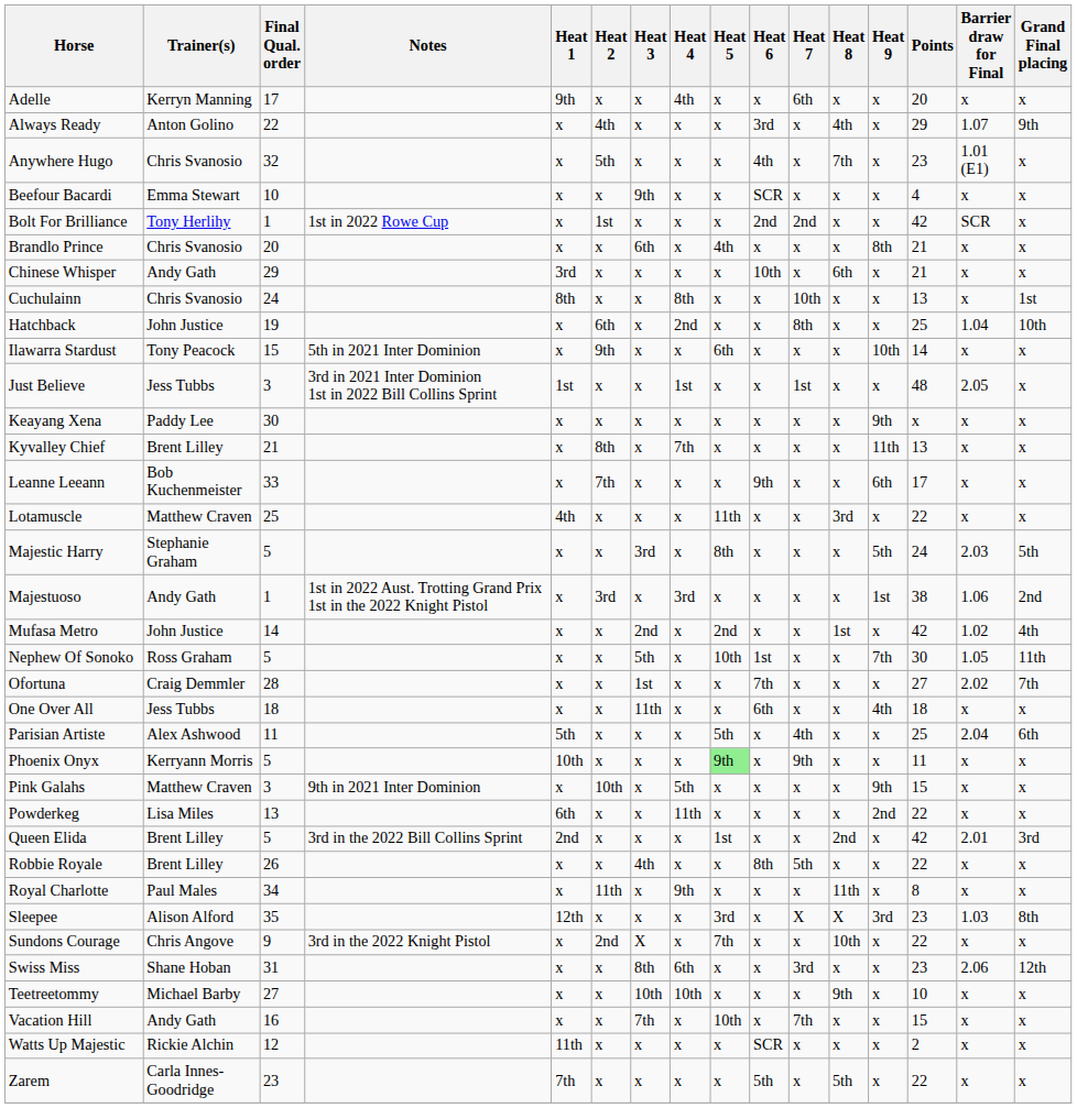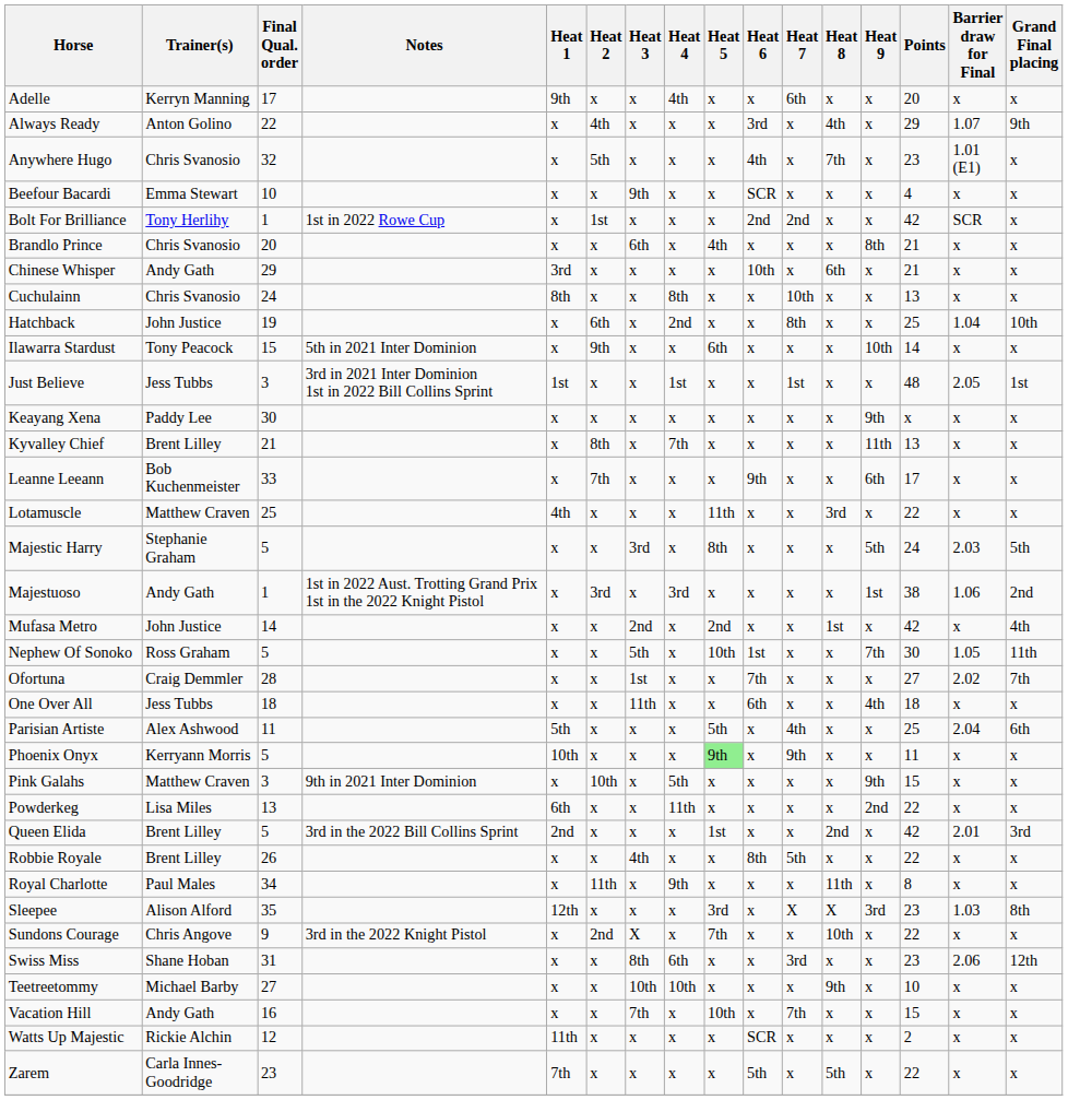 <table class="wikitable sortable" style="font-size:90%">
 <tr>
 <th width="120px">Horse <br></th>
 <th width="100px">Trainer(s)<br></th>
 <th width="25px">Final Qual. order <br></th>
 <th width="220px">Notes<br></th>
 <th width="25px">Heat 1<br></th>
 <th width="25px">Heat 2<br></th>
 <th width="25px">Heat 3<br></th>
 <th width="25px">Heat 4<br></th>
 <th width="25px">Heat 5<br></th>
 <th width="25px">Heat 6<br></th>
 <th width="25px">Heat 7<br></th>
 <th width="25px">Heat 8<br></th>
 <th width="25px">Heat 9<br></th>
 <th width="25px">Points<br></th>
 <th width="25px">Barrier draw for Final<br></th>
 <th width="25px">Grand Final placing</th>
 </tr>
 <tr>
 <td>Adelle</td>
 <td>Kerryn Manning</td>
 <td>17</td>
 <td></td>
 <td>9th</td>
 <td>x</td>
 <td>x</td>
 <td>4th</td>
 <td>x</td>
 <td>x</td>
 <td>6th</td>
 <td>x</td>
 <td>x</td>
 <td>20</td>
 <td>x</td>
 <td>x</td>
 </tr>
 <tr>
 <td>Always Ready</td>
 <td>Anton Golino</td>
 <td>22</td>
 <td></td>
 <td>x</td>
 <td>4th</td>
 <td>x</td>
 <td>x</td>
 <td>x</td>
 <td>3rd</td>
 <td>x</td>
 <td>4th</td>
 <td>x</td>
 <td>29</td>
 <td>1.07</td>
 <td>9th</td>
 </tr>
 <tr>
 <td>Anywhere Hugo</td>
 <td>Chris Svanosio</td>
 <td>32</td>
 <td></td>
 <td>x</td>
 <td>5th</td>
 <td>x</td>
 <td>x</td>
 <td>x</td>
 <td>4th</td>
 <td>x</td>
 <td>7th</td>
 <td>x</td>
 <td>23</td>
 <td>1.01 (E1)</td>
 <td>x</td>
 </tr>
 <tr>
 <td>Beefour Bacardi</td>
 <td>Emma Stewart</td>
 <td>10</td>
 <td></td>
 <td>x</td>
 <td>x</td>
 <td>9th</td>
 <td>x</td>
 <td>x</td>
 <td>SCR</td>
 <td>x</td>
 <td>x</td>
 <td>x</td>
 <td>4</td>
 <td>x</td>
 <td>x</td>
 </tr>
 <tr>
 <td>Bolt For Brilliance</td>
 <td><a href='#'>Tony Herlihy</a></td>
 <td>1</td>
 <td>1st in 2022 <a href='#'>Rowe Cup</a></td>
 <td>x</td>
 <td>1st</td>
 <td>x</td>
 <td>x</td>
 <td>x</td>
 <td>2nd</td>
 <td>2nd</td>
 <td>x</td>
 <td>x</td>
 <td>42</td>
 <td>SCR</td>
 <td>x</td>
 </tr>
 <tr>
 <td>Brandlo Prince</td>
 <td>Chris Svanosio</td>
 <td>20</td>
 <td></td>
 <td>x</td>
 <td>x</td>
 <td>6th</td>
 <td>x</td>
 <td>4th</td>
 <td>x</td>
 <td>x</td>
 <td>x</td>
 <td>8th</td>
 <td>21</td>
 <td>x</td>
 <td>x</td>
 </tr>
 <tr>
 <td>Chinese Whisper</td>
 <td>Andy Gath</td>
 <td>29</td>
 <td></td>
 <td>3rd</td>
 <td>x</td>
 <td>x</td>
 <td>x</td>
 <td>x</td>
 <td>10th</td>
 <td>x</td>
 <td>6th</td>
 <td>x</td>
 <td>21</td>
 <td>x</td>
 <td>x</td>
 </tr>
 <tr>
 <td>Cuchulainn</td>
 <td>Chris Svanosio</td>
 <td>24</td>
 <td></td>
 <td>8th</td>
 <td>x</td>
 <td>x</td>
 <td>8th</td>
 <td>x</td>
 <td>x</td>
 <td>10th</td>
 <td>x</td>
 <td>x</td>
 <td>13</td>
 <td>x</td>
-<td>1st</td>
+<td>x</td>
 </tr>
 <tr>
 <td>Hatchback</td>
 <td>John Justice</td>
 <td>19</td>
 <td></td>
 <td>x</td>
 <td>6th</td>
 <td>x</td>
 <td>2nd</td>
 <td>x</td>
 <td>x</td>
 <td>8th</td>
 <td>x</td>
 <td>x</td>
 <td>25</td>
 <td>1.04</td>
 <td>10th</td>
 </tr>
 <tr>
 <td>Ilawarra Stardust</td>
 <td>Tony Peacock</td>
 <td>15</td>
 <td>5th in 2021 Inter Dominion</td>
 <td>x</td>
 <td>9th</td>
 <td>x</td>
 <td>x</td>
 <td>6th</td>
 <td>x</td>
 <td>x</td>
 <td>x</td>
 <td>10th</td>
 <td>14</td>
 <td>x</td>
 <td>x</td>
 </tr>
 <tr>
 <td>Just Believe</td>
 <td>Jess Tubbs</td>
 <td>3</td>
 <td>3rd in 2021 Inter Dominion <br> 1st in 2022 Bill Collins Sprint</td>
 <td>1st</td>
 <td>x</td>
 <td>x</td>
 <td>1st</td>
 <td>x</td>
 <td>x</td>
 <td>1st</td>
 <td>x</td>
 <td>x</td>
 <td>48</td>
 <td>2.05</td>
-<td>x</td>
+<td>1st</td>
 </tr>
 <tr>
 <td>Keayang Xena</td>
 <td>Paddy Lee</td>
 <td>30</td>
 <td></td>
 <td>x</td>
 <td>x</td>
 <td>x</td>
 <td>x</td>
 <td>x</td>
 <td>x</td>
 <td>x</td>
 <td>x</td>
 <td>9th</td>
 <td>x</td>
 <td>x</td>
 <td>x</td>
 </tr>
 <tr>
 <td>Kyvalley Chief</td>
 <td>Brent Lilley</td>
 <td>21</td>
 <td></td>
 <td>x</td>
 <td>8th</td>
 <td>x</td>
 <td>7th</td>
 <td>x</td>
 <td>x</td>
 <td>x</td>
 <td>x</td>
 <td>11th</td>
 <td>13</td>
 <td>x</td>
 <td>x</td>
 </tr>
 <tr>
 <td>Leanne Leeann</td>
 <td>Bob Kuchenmeister</td>
 <td>33</td>
 <td></td>
 <td>x</td>
 <td>7th</td>
 <td>x</td>
 <td>x</td>
 <td>x</td>
 <td>9th</td>
 <td>x</td>
 <td>x</td>
 <td>6th</td>
 <td>17</td>
 <td>x</td>
 <td>x</td>
 </tr>
 <tr>
 <td>Lotamuscle</td>
 <td>Matthew Craven</td>
 <td>25</td>
 <td></td>
 <td>4th</td>
 <td>x</td>
 <td>x</td>
 <td>x</td>
 <td>11th</td>
 <td>x</td>
 <td>x</td>
 <td>3rd</td>
 <td>x</td>
 <td>22</td>
 <td>x</td>
 <td>x</td>
 </tr>
 <tr>
 <td>Majestic Harry</td>
 <td>Stephanie Graham</td>
 <td>5</td>
 <td></td>
 <td>x</td>
 <td>x</td>
 <td>3rd</td>
 <td>x</td>
 <td>8th</td>
 <td>x</td>
 <td>x</td>
 <td>x</td>
 <td>5th</td>
 <td>24</td>
 <td>2.03</td>
 <td>5th</td>
 </tr>
 <tr>
 <td>Majestuoso</td>
 <td>Andy Gath</td>
 <td>1</td>
 <td>1st in 2022 Aust. Trotting Grand Prix<br> 1st in the 2022 Knight Pistol</td>
 <td>x</td>
 <td>3rd</td>
 <td>x</td>
 <td>3rd</td>
 <td>x</td>
 <td>x</td>
 <td>x</td>
 <td>x</td>
 <td>1st</td>
 <td>38</td>
 <td>1.06</td>
 <td>2nd</td>
 </tr>
 <tr>
 <td>Mufasa Metro</td>
 <td>John Justice</td>
 <td>14</td>
 <td></td>
 <td>x</td>
 <td>x</td>
 <td>2nd</td>
 <td>x</td>
 <td>2nd</td>
 <td>x</td>
 <td>x</td>
 <td>1st</td>
 <td>x</td>
 <td>42</td>
-<td>1.02</td>
+<td>x</td>
 <td>4th</td>
 </tr>
 <tr>
 <td>Nephew Of Sonoko</td>
 <td>Ross Graham</td>
 <td>5</td>
 <td></td>
 <td>x</td>
 <td>x</td>
 <td>5th</td>
 <td>x</td>
 <td>10th</td>
 <td>1st</td>
 <td>x</td>
 <td>x</td>
 <td>7th</td>
 <td>30</td>
 <td>1.05</td>
 <td>11th</td>
 </tr>
 <tr>
 <td>Ofortuna</td>
 <td>Craig Demmler</td>
 <td>28</td>
 <td></td>
 <td>x</td>
 <td>x</td>
 <td>1st</td>
 <td>x</td>
 <td>x</td>
 <td>7th</td>
 <td>x</td>
 <td>x</td>
 <td>x</td>
 <td>27</td>
 <td>2.02</td>
 <td>7th</td>
 </tr>
 <tr>
 <td>One Over All</td>
 <td>Jess Tubbs</td>
 <td>18</td>
 <td></td>
 <td>x</td>
 <td>x</td>
 <td>11th</td>
 <td>x</td>
 <td>x</td>
 <td>6th</td>
 <td>x</td>
 <td>x</td>
 <td>4th</td>
 <td>18</td>
 <td>x</td>
 <td>x</td>
 </tr>
 <tr>
 <td>Parisian Artiste</td>
 <td>Alex Ashwood</td>
 <td>11</td>
 <td></td>
 <td>5th</td>
 <td>x</td>
 <td>x</td>
 <td>x</td>
 <td>5th</td>
 <td>x</td>
 <td>4th</td>
 <td>x</td>
 <td>x</td>
 <td>25</td>
 <td>2.04</td>
 <td>6th</td>
 </tr>
 <tr>
 <td>Phoenix Onyx</td>
 <td>Kerryann Morris</td>
 <td>5</td>
 <td></td>
 <td>10th</td>
 <td>x</td>
 <td>x</td>
 <td>x</td>
 <td style="background: lightgreen;">9th</td>
 <td>x</td>
 <td>9th</td>
 <td>x</td>
 <td>x</td>
 <td>11</td>
 <td>x</td>
 <td>x</td>
 </tr>
 <tr>
 <td>Pink Galahs</td>
 <td>Matthew Craven</td>
 <td>3</td>
 <td>9th in 2021 Inter Dominion</td>
 <td>x</td>
 <td>10th</td>
 <td>x</td>
 <td>5th</td>
 <td>x</td>
 <td>x</td>
 <td>x</td>
 <td>x</td>
 <td>9th</td>
 <td>15</td>
 <td>x</td>
 <td>x</td>
 </tr>
 <tr>
 <td>Powderkeg</td>
 <td>Lisa Miles</td>
 <td>13</td>
 <td></td>
 <td>6th</td>
 <td>x</td>
 <td>x</td>
 <td>11th</td>
 <td>x</td>
 <td>x</td>
 <td>x</td>
 <td>x</td>
 <td>2nd</td>
 <td>22</td>
 <td>x</td>
 <td>x</td>
 </tr>
 <tr>
 <td>Queen Elida</td>
 <td>Brent Lilley</td>
 <td>5</td>
 <td>3rd in the 2022 Bill Collins Sprint</td>
 <td>2nd</td>
 <td>x</td>
 <td>x</td>
 <td>x</td>
 <td>1st</td>
 <td>x</td>
 <td>x</td>
 <td>2nd</td>
 <td>x</td>
 <td>42</td>
 <td>2.01</td>
 <td>3rd</td>
 </tr>
 <tr>
 <td>Robbie Royale</td>
 <td>Brent Lilley</td>
 <td>26</td>
 <td></td>
 <td>x</td>
 <td>x</td>
 <td>4th</td>
 <td>x</td>
 <td>x</td>
 <td>8th</td>
 <td>5th</td>
 <td>x</td>
 <td>x</td>
 <td>22</td>
 <td>x</td>
 <td>x</td>
 </tr>
 <tr>
 <td>Royal Charlotte</td>
 <td>Paul Males</td>
 <td>34</td>
 <td></td>
 <td>x</td>
 <td>11th</td>
 <td>x</td>
 <td>9th</td>
 <td>x</td>
 <td>x</td>
 <td>x</td>
 <td>11th</td>
 <td>x</td>
 <td>8</td>
 <td>x</td>
 <td>x</td>
 </tr>
 <tr>
 <td>Sleepee</td>
 <td>Alison Alford</td>
 <td>35</td>
 <td></td>
 <td>12th</td>
 <td>x</td>
 <td>x</td>
 <td>x</td>
 <td>3rd</td>
 <td>x</td>
 <td>X</td>
 <td>X</td>
 <td>3rd</td>
 <td>23</td>
 <td>1.03</td>
 <td>8th</td>
 </tr>
 <tr>
 <td>Sundons Courage</td>
 <td>Chris Angove</td>
 <td>9</td>
 <td>3rd in the 2022 Knight Pistol</td>
 <td>x</td>
 <td>2nd</td>
 <td>X</td>
 <td>x</td>
 <td>7th</td>
 <td>x</td>
 <td>x</td>
 <td>10th</td>
 <td>x</td>
 <td>22</td>
 <td>x</td>
 <td>x</td>
 </tr>
 <tr>
 <td>Swiss Miss</td>
 <td>Shane Hoban</td>
 <td>31</td>
 <td></td>
 <td>x</td>
 <td>x</td>
 <td>8th</td>
 <td>6th</td>
 <td>x</td>
 <td>x</td>
 <td>3rd</td>
 <td>x</td>
 <td>x</td>
 <td>23</td>
 <td>2.06</td>
 <td>12th</td>
 </tr>
 <tr>
 <td>Teetreetommy</td>
 <td>Michael Barby</td>
 <td>27</td>
 <td></td>
 <td>x</td>
 <td>x</td>
 <td>10th</td>
 <td>10th</td>
 <td>x</td>
 <td>x</td>
 <td>x</td>
 <td>9th</td>
 <td>x</td>
 <td>10</td>
 <td>x</td>
 <td>x</td>
 </tr>
 <tr>
 <td>Vacation Hill</td>
 <td>Andy Gath</td>
 <td>16</td>
 <td></td>
 <td>x</td>
 <td>x</td>
 <td>7th</td>
 <td>x</td>
 <td>10th</td>
 <td>x</td>
 <td>7th</td>
 <td>x</td>
 <td>x</td>
 <td>15</td>
 <td>x</td>
 <td>x</td>
 </tr>
 <tr>
 <td>Watts Up Majestic</td>
 <td>Rickie Alchin</td>
 <td>12</td>
 <td></td>
 <td>11th</td>
 <td>x</td>
 <td>x</td>
 <td>x</td>
 <td>x</td>
 <td>SCR</td>
 <td>x</td>
 <td>x</td>
 <td>x</td>
 <td>2</td>
 <td>x</td>
 <td>x</td>
 </tr>
 <tr>
 <td>Zarem</td>
 <td>Carla Innes-Goodridge</td>
 <td>23</td>
 <td></td>
 <td>7th</td>
 <td>x</td>
 <td>x</td>
 <td>x</td>
 <td>x</td>
 <td>5th</td>
 <td>x</td>
 <td>5th</td>
 <td>x</td>
 <td>22</td>
 <td>x</td>
 <td>x</td>
 </tr>
 <tr>
 </tr>
 </table>
